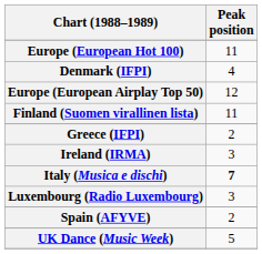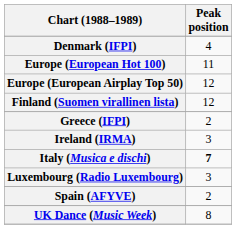 <table class="wikitable sortable plainrowheaders" style="text-align:center">
 <tr>
 <th scope="col">Chart (1988–1989)</th>
 <th scope="col">Peak<br>position</th>
 </tr>
 <tr>
 </tr>
 <tr>
 </tr>
 <tr>
+<th scope="row">Denmark (<a href='#'>IFPI</a>)</th>
+<td>4</td>
+</tr>
+<tr>
 <th scope="row">Europe (<a href='#'>European Hot 100</a>)</th>
 <td>11</td>
-</tr>
-<tr>
-<th scope="row">Denmark (<a href='#'>IFPI</a>)</th>
-<td>4</td>
 </tr>
 <tr>
 <th scope="row">Europe (European Airplay Top 50)</th>
 <td>12</td>
 </tr>
 <tr>
 <th scope="row">Finland (<a href='#'>Suomen virallinen lista</a>)</th>
-<td>11</td>
+<td>12</td>
 </tr>
 <tr>
 </tr>
 <tr>
 <th scope="row">Greece (<a href='#'>IFPI</a>)</th>
 <td>2</td>
 </tr>
 <tr>
 <th scope="row">Ireland (<a href='#'>IRMA</a>)</th>
 <td>3</td>
 </tr>
 <tr>
 <th scope="row">Italy (<em><a href='#'>Musica e dischi</a></em>)</th>
 <td><strong>7</strong></td>
 </tr>
 <tr>
 <th scope="row">Luxembourg (<a href='#'>Radio Luxembourg</a>)</th>
 <td align="center">3</td>
 </tr>
 <tr>
 </tr>
 <tr>
 </tr>
 <tr>
 <th scope="row">Spain (<a href='#'>AFYVE</a>)</th>
 <td>2</td>
 </tr>
 <tr>
 </tr>
 <tr>
 </tr>
 <tr>
 </tr>
 <tr>
 <th scope="row"><a href='#'>UK Dance</a> (<em><a href='#'>Music Week</a></em>)</th>
-<td>5</td>
+<td>8</td>
 </tr>
 <tr>
 </tr>
 </table>
